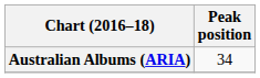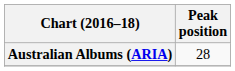 <table class="wikitable sortable plainrowheaders" style="text-align:center">
 <tr>
 <th scope="col">Chart (2016–18)</th>
 <th scope="col">Peak<br> position</th>
 </tr>
 <tr>
 <th scope="row">Australian Albums (<a href='#'>ARIA</a>)</th>
-<td>34</td>
+<td>28</td>
 </tr>
 <tr>
 </tr>
 <tr>
 </tr>
 <tr>
 </tr>
 </table>
